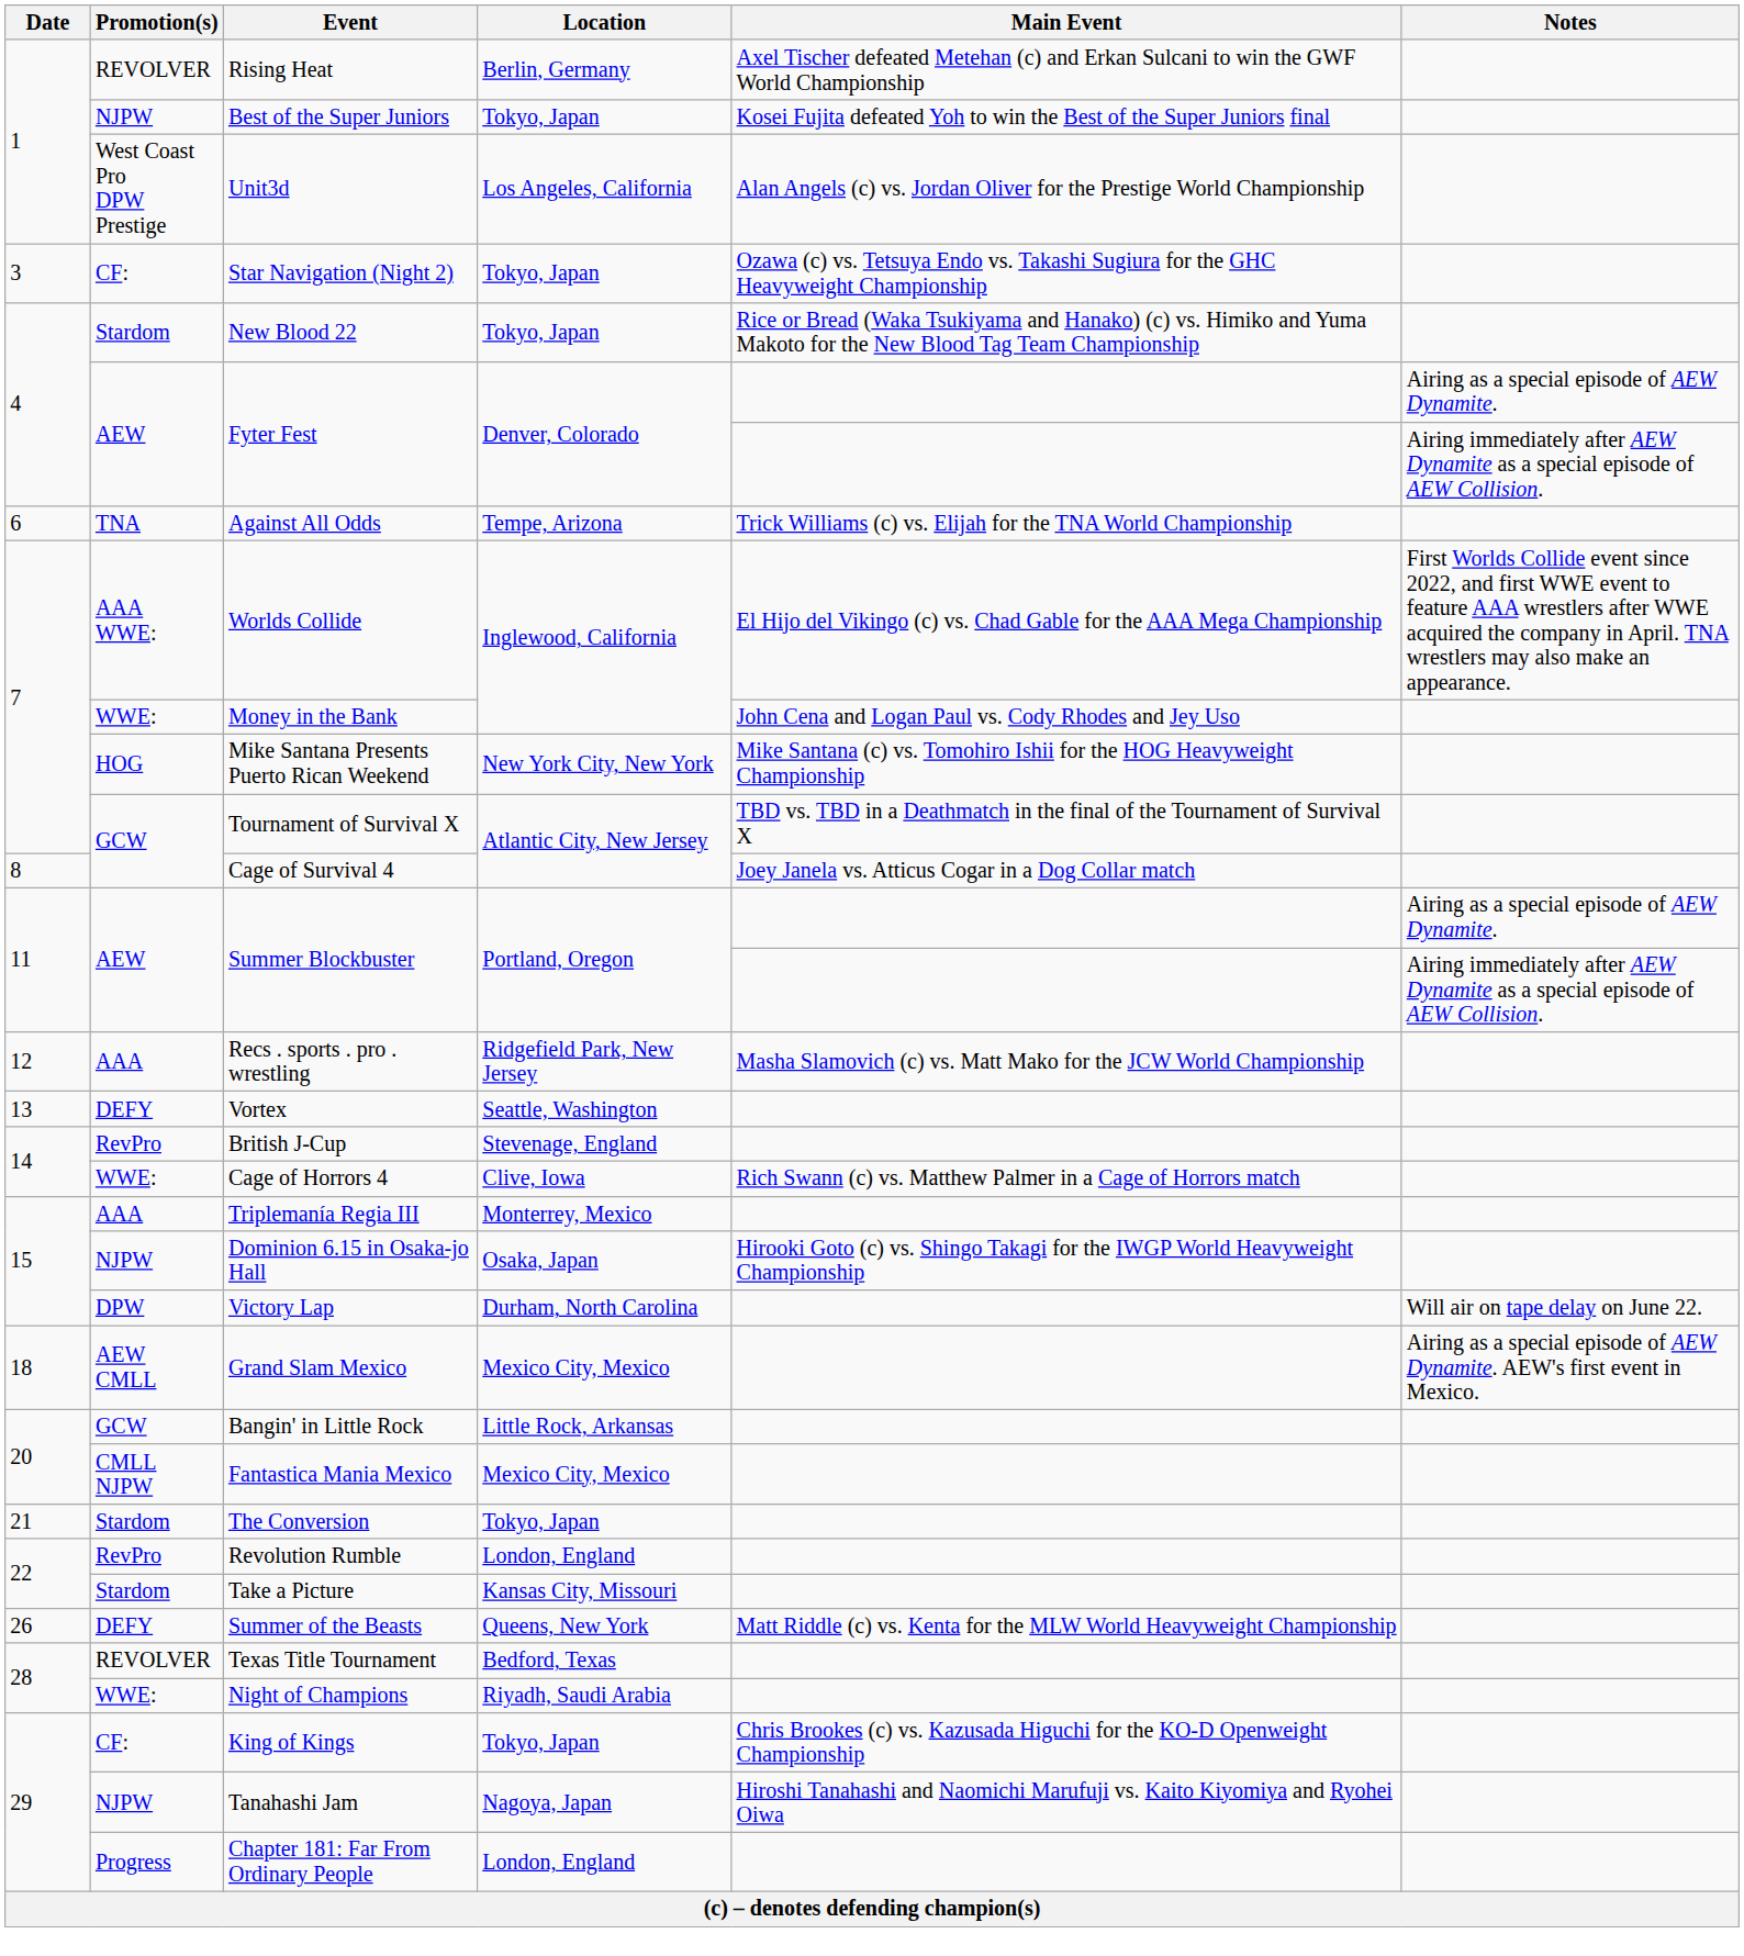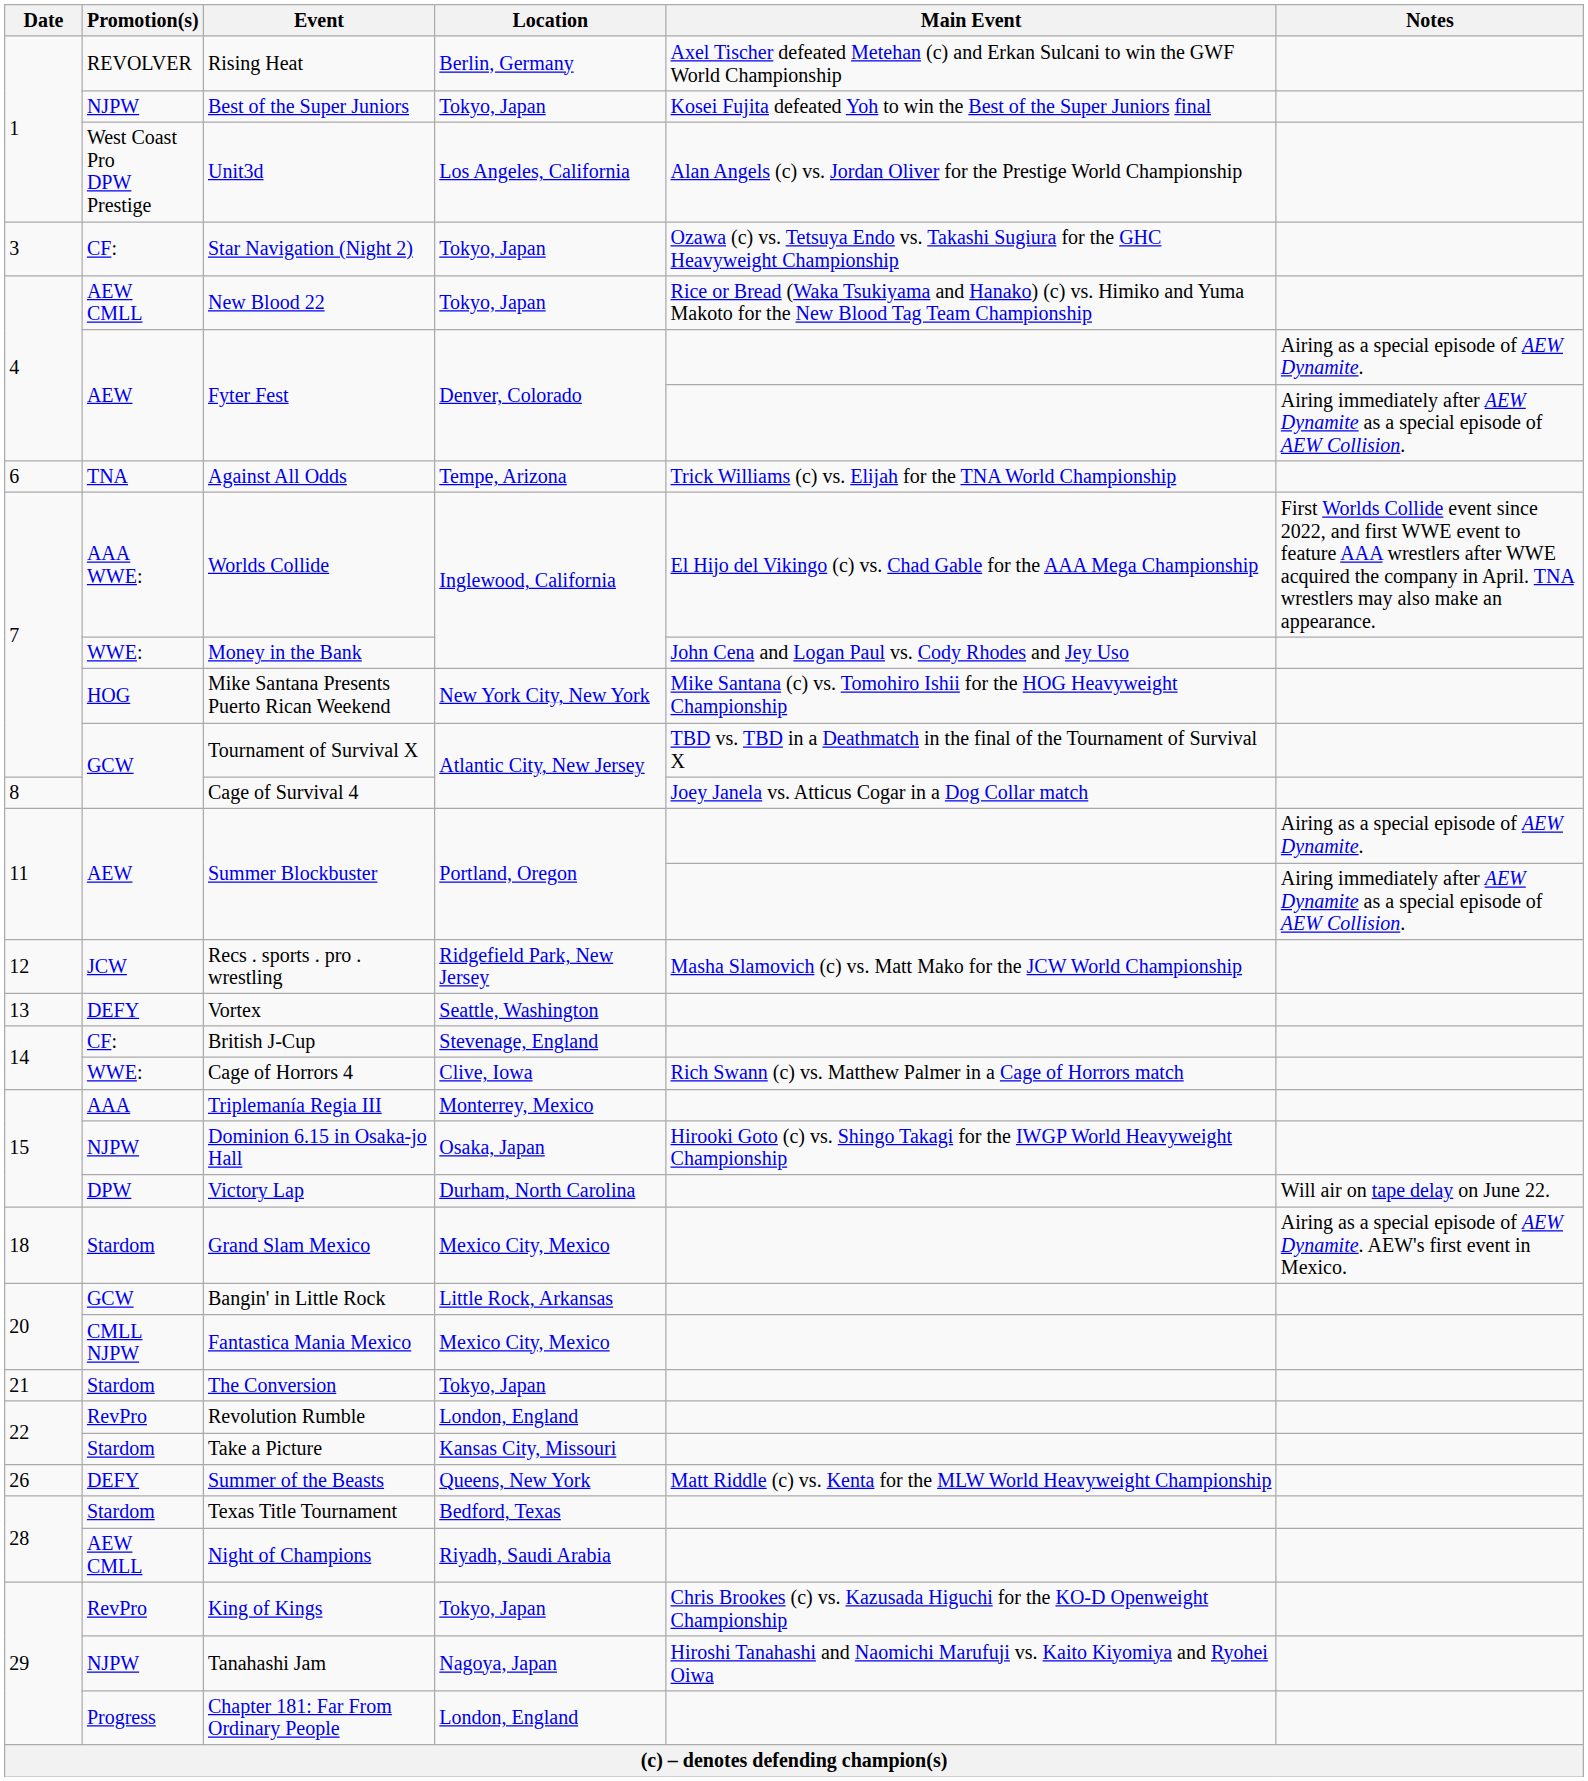 <table class="wikitable" style="width:100%;">
 <tr>
 <th width="5%">Date</th>
 <th width="5%">Promotion(s)</th>
 <th style="width:15%;">Event</th>
 <th style="width:15%;">Location</th>
 <th style="width:40%;">Main Event</th>
 <th style="width:20%;">Notes</th>
 </tr>
 <tr>
 <td rowspan=3>1</td>
 <td>REVOLVER</td>
 <td>Rising Heat</td>
 <td><a href='#'>Berlin, Germany</a></td>
 <td><a href='#'>Axel Tischer</a> defeated <a href='#'>Metehan</a> (c) and Erkan Sulcani to win the GWF World Championship</td>
 <td></td>
 </tr>
 <tr>
 <td><a href='#'>NJPW</a></td>
 <td><a href='#'>Best of the Super Juniors</a><br></td>
 <td><a href='#'>Tokyo, Japan</a></td>
 <td><a href='#'>Kosei Fujita</a> defeated <a href='#'>Yoh</a> to win the <a href='#'>Best of the Super Juniors</a> <a href='#'>final</a></td>
 <td></td>
 </tr>
 <tr>
 <td>West Coast Pro<br><a href='#'>DPW</a><br>Prestige</td>
 <td><a href='#'>Unit3d</a></td>
 <td><a href='#'>Los Angeles, California</a></td>
 <td><a href='#'>Alan Angels</a> (c) vs. <a href='#'>Jordan Oliver</a> for the Prestige World Championship</td>
 <td></td>
 </tr>
 <tr>
 <td>3</td>
 <td><a href='#'>CF</a>:</td>
 <td><a href='#'>Star Navigation (Night 2)</a></td>
 <td><a href='#'>Tokyo, Japan</a></td>
 <td><a href='#'>Ozawa</a> (c) vs. <a href='#'>Tetsuya Endo</a> vs. <a href='#'>Takashi Sugiura</a> for the <a href='#'>GHC Heavyweight Championship</a></td>
 <td></td>
 </tr>
 <tr>
 <td rowspan=3>4</td>
-<td><a href='#'>Stardom</a></td>
+<td><a href='#'>AEW</a><br><a href='#'>CMLL</a></td>
 <td><a href='#'>New Blood 22</a></td>
 <td><a href='#'>Tokyo, Japan</a></td>
 <td><a href='#'>Rice or Bread</a> (<a href='#'>Waka Tsukiyama</a> and <a href='#'>Hanako</a>) (c) vs. Himiko and Yuma Makoto for the <a href='#'>New Blood Tag Team Championship</a></td>
 <td></td>
 </tr>
 <tr>
 <td rowspan=2><a href='#'>AEW</a></td>
 <td rowspan=2><a href='#'>Fyter Fest</a></td>
 <td rowspan=2><a href='#'>Denver, Colorado</a></td>
 <td></td>
 <td>Airing as a special episode of <em><a href='#'>AEW Dynamite</a></em>.</td>
 </tr>
 <tr>
 <td></td>
 <td>Airing immediately after <em><a href='#'>AEW Dynamite</a></em> as a special episode of <em><a href='#'>AEW Collision</a></em>.</td>
 </tr>
 <tr>
 <td>6</td>
 <td><a href='#'>TNA</a></td>
 <td><a href='#'>Against All Odds</a></td>
 <td><a href='#'>Tempe, Arizona</a></td>
 <td><a href='#'>Trick Williams</a> (c) vs. <a href='#'>Elijah</a> for the <a href='#'>TNA World Championship</a></td>
 <td></td>
 </tr>
 <tr>
 <td rowspan=4>7</td>
 <td><a href='#'>AAA</a><br><a href='#'>WWE</a>:</td>
 <td><a href='#'>Worlds Collide</a></td>
 <td rowspan=2><a href='#'>Inglewood, California</a></td>
 <td><a href='#'>El Hijo del Vikingo</a> (c) vs. <a href='#'>Chad Gable</a> for the <a href='#'>AAA Mega Championship</a></td>
 <td>First <a href='#'>Worlds Collide</a> event since 2022, and first WWE event to feature <a href='#'>AAA</a> wrestlers after WWE acquired the company in April. <a href='#'>TNA</a> wrestlers may also make an appearance.</td>
 </tr>
 <tr>
 <td><a href='#'>WWE</a>:</td>
 <td><a href='#'>Money in the Bank</a></td>
 <td><a href='#'>John Cena</a> and <a href='#'>Logan Paul</a> vs. <a href='#'>Cody Rhodes</a> and <a href='#'>Jey Uso</a></td>
 <td></td>
 </tr>
 <tr>
 <td><a href='#'>HOG</a></td>
 <td>Mike Santana Presents Puerto Rican Weekend</td>
 <td><a href='#'>New York City, New York</a></td>
 <td><a href='#'>Mike Santana</a> (c) vs. <a href='#'>Tomohiro Ishii</a> for the <a href='#'>HOG Heavyweight Championship</a></td>
 <td></td>
 </tr>
 <tr>
 <td rowspan=2><a href='#'>GCW</a></td>
 <td>Tournament of Survival X</td>
 <td rowspan=2><a href='#'>Atlantic City, New Jersey</a></td>
 <td><a href='#'>TBD</a> vs. <a href='#'>TBD</a> in a <a href='#'>Deathmatch</a> in the final of the Tournament of Survival X</td>
 <td></td>
 </tr>
 <tr>
 <td>8</td>
 <td>Cage of Survival 4</td>
 <td><a href='#'>Joey Janela</a> vs. Atticus Cogar in a <a href='#'>Dog Collar match</a></td>
 <td></td>
 </tr>
 <tr>
 <td rowspan=2>11</td>
 <td rowspan=2><a href='#'>AEW</a></td>
 <td rowspan=2><a href='#'>Summer Blockbuster</a></td>
 <td rowspan=2><a href='#'>Portland, Oregon</a></td>
 <td></td>
 <td>Airing as a special episode of <em><a href='#'>AEW Dynamite</a></em>.</td>
 </tr>
 <tr>
 <td></td>
 <td>Airing immediately after <em><a href='#'>AEW Dynamite</a></em> as a special episode of <em><a href='#'>AEW Collision</a></em>.</td>
 </tr>
 <tr>
 <td>12</td>
-<td><a href='#'>AAA</a></td>
+<td><a href='#'>JCW</a></td>
 <td>Recs . sports . pro . wrestling</td>
 <td><a href='#'>Ridgefield Park, New Jersey</a></td>
 <td><a href='#'>Masha Slamovich</a> (c) vs. Matt Mako for the <a href='#'>JCW World Championship</a></td>
 <td></td>
 </tr>
 <tr>
 <td>13</td>
 <td><a href='#'>DEFY</a></td>
 <td>Vortex</td>
 <td><a href='#'>Seattle, Washington</a></td>
 <td></td>
 <td></td>
 </tr>
 <tr>
 <td rowspan=2>14</td>
-<td><a href='#'>RevPro</a></td>
+<td><a href='#'>CF</a>:</td>
 <td>British J-Cup</td>
 <td><a href='#'>Stevenage, England</a></td>
 <td></td>
 <td></td>
 </tr>
 <tr>
 <td><a href='#'>WWE</a>:</td>
 <td>Cage of Horrors 4</td>
 <td><a href='#'>Clive, Iowa</a></td>
 <td><a href='#'>Rich Swann</a> (c) vs. Matthew Palmer in a <a href='#'>Cage of Horrors match</a></td>
 <td></td>
 </tr>
 <tr>
 <td rowspan=3>15</td>
 <td><a href='#'>AAA</a></td>
 <td><a href='#'>Triplemanía Regia III</a></td>
 <td><a href='#'>Monterrey, Mexico</a></td>
 <td></td>
 <td></td>
 </tr>
 <tr>
 <td><a href='#'>NJPW</a></td>
 <td><a href='#'>Dominion 6.15 in Osaka-jo Hall</a></td>
 <td><a href='#'>Osaka, Japan</a></td>
 <td><a href='#'>Hirooki Goto</a> (c) vs. <a href='#'>Shingo Takagi</a> for the <a href='#'>IWGP World Heavyweight Championship</a></td>
 <td></td>
 </tr>
 <tr>
 <td><a href='#'>DPW</a></td>
 <td><a href='#'>Victory Lap</a></td>
 <td><a href='#'>Durham, North Carolina</a></td>
 <td></td>
 <td>Will air on <a href='#'>tape delay</a> on June 22.</td>
 </tr>
 <tr>
 <td>18</td>
-<td><a href='#'>AEW</a><br><a href='#'>CMLL</a></td>
+<td><a href='#'>Stardom</a></td>
 <td><a href='#'>Grand Slam Mexico</a></td>
 <td><a href='#'>Mexico City, Mexico</a></td>
 <td></td>
 <td>Airing as a special episode of <em><a href='#'>AEW Dynamite</a></em>. AEW's first event in Mexico.</td>
 </tr>
 <tr>
 <td rowspan=2>20</td>
 <td><a href='#'>GCW</a></td>
 <td>Bangin' in Little Rock</td>
 <td><a href='#'>Little Rock, Arkansas</a></td>
 <td></td>
 <td></td>
 </tr>
 <tr>
 <td><a href='#'>CMLL</a><br><a href='#'>NJPW</a></td>
 <td><a href='#'>Fantastica Mania Mexico</a></td>
 <td><a href='#'>Mexico City, Mexico</a></td>
 <td></td>
 <td></td>
 </tr>
 <tr>
 <td>21</td>
 <td><a href='#'>Stardom</a></td>
 <td><a href='#'>The Conversion</a></td>
 <td><a href='#'>Tokyo, Japan</a></td>
 <td></td>
 <td></td>
 </tr>
 <tr>
 <td rowspan=2>22</td>
 <td><a href='#'>RevPro</a></td>
 <td>Revolution Rumble</td>
 <td><a href='#'>London, England</a></td>
 <td></td>
 <td></td>
 </tr>
 <tr>
 <td><a href='#'>Stardom</a></td>
 <td>Take a Picture</td>
 <td><a href='#'>Kansas City, Missouri</a></td>
 <td></td>
 <td></td>
 </tr>
 <tr>
 <td>26</td>
 <td><a href='#'>DEFY</a></td>
 <td><a href='#'>Summer of the Beasts</a></td>
 <td><a href='#'>Queens, New York</a></td>
 <td><a href='#'>Matt Riddle</a> (c) vs. <a href='#'>Kenta</a> for the <a href='#'>MLW World Heavyweight Championship</a></td>
 <td></td>
 </tr>
 <tr>
 <td rowspan=2>28</td>
-<td>REVOLVER</td>
+<td><a href='#'>Stardom</a></td>
 <td>Texas Title Tournament</td>
 <td><a href='#'>Bedford, Texas</a></td>
 <td></td>
 <td></td>
 </tr>
 <tr>
-<td><a href='#'>WWE</a>:</td>
+<td><a href='#'>AEW</a><br><a href='#'>CMLL</a></td>
 <td><a href='#'>Night of Champions</a></td>
 <td><a href='#'>Riyadh, Saudi Arabia</a></td>
 <td></td>
 <td></td>
 </tr>
 <tr>
 <td rowspan=3>29</td>
-<td><a href='#'>CF</a>:</td>
+<td><a href='#'>RevPro</a></td>
 <td><a href='#'>King of Kings</a></td>
 <td><a href='#'>Tokyo, Japan</a></td>
 <td><a href='#'>Chris Brookes</a> (c) vs. <a href='#'>Kazusada Higuchi</a> for the <a href='#'>KO-D Openweight Championship</a></td>
 <td></td>
 </tr>
 <tr>
 <td><a href='#'>NJPW</a></td>
 <td>Tanahashi Jam</td>
 <td><a href='#'>Nagoya, Japan</a></td>
 <td><a href='#'>Hiroshi Tanahashi</a> and <a href='#'>Naomichi Marufuji</a> vs. <a href='#'>Kaito Kiyomiya</a> and <a href='#'>Ryohei Oiwa</a></td>
 <td></td>
 </tr>
 <tr>
 <td><a href='#'>Progress</a></td>
 <td><a href='#'>Chapter 181: Far From Ordinary People</a></td>
 <td><a href='#'>London, England</a></td>
 <td></td>
 <td></td>
 </tr>
 <tr>
 <th colspan="6">(c) – denotes defending champion(s)</th>
 </tr>
 </table>
